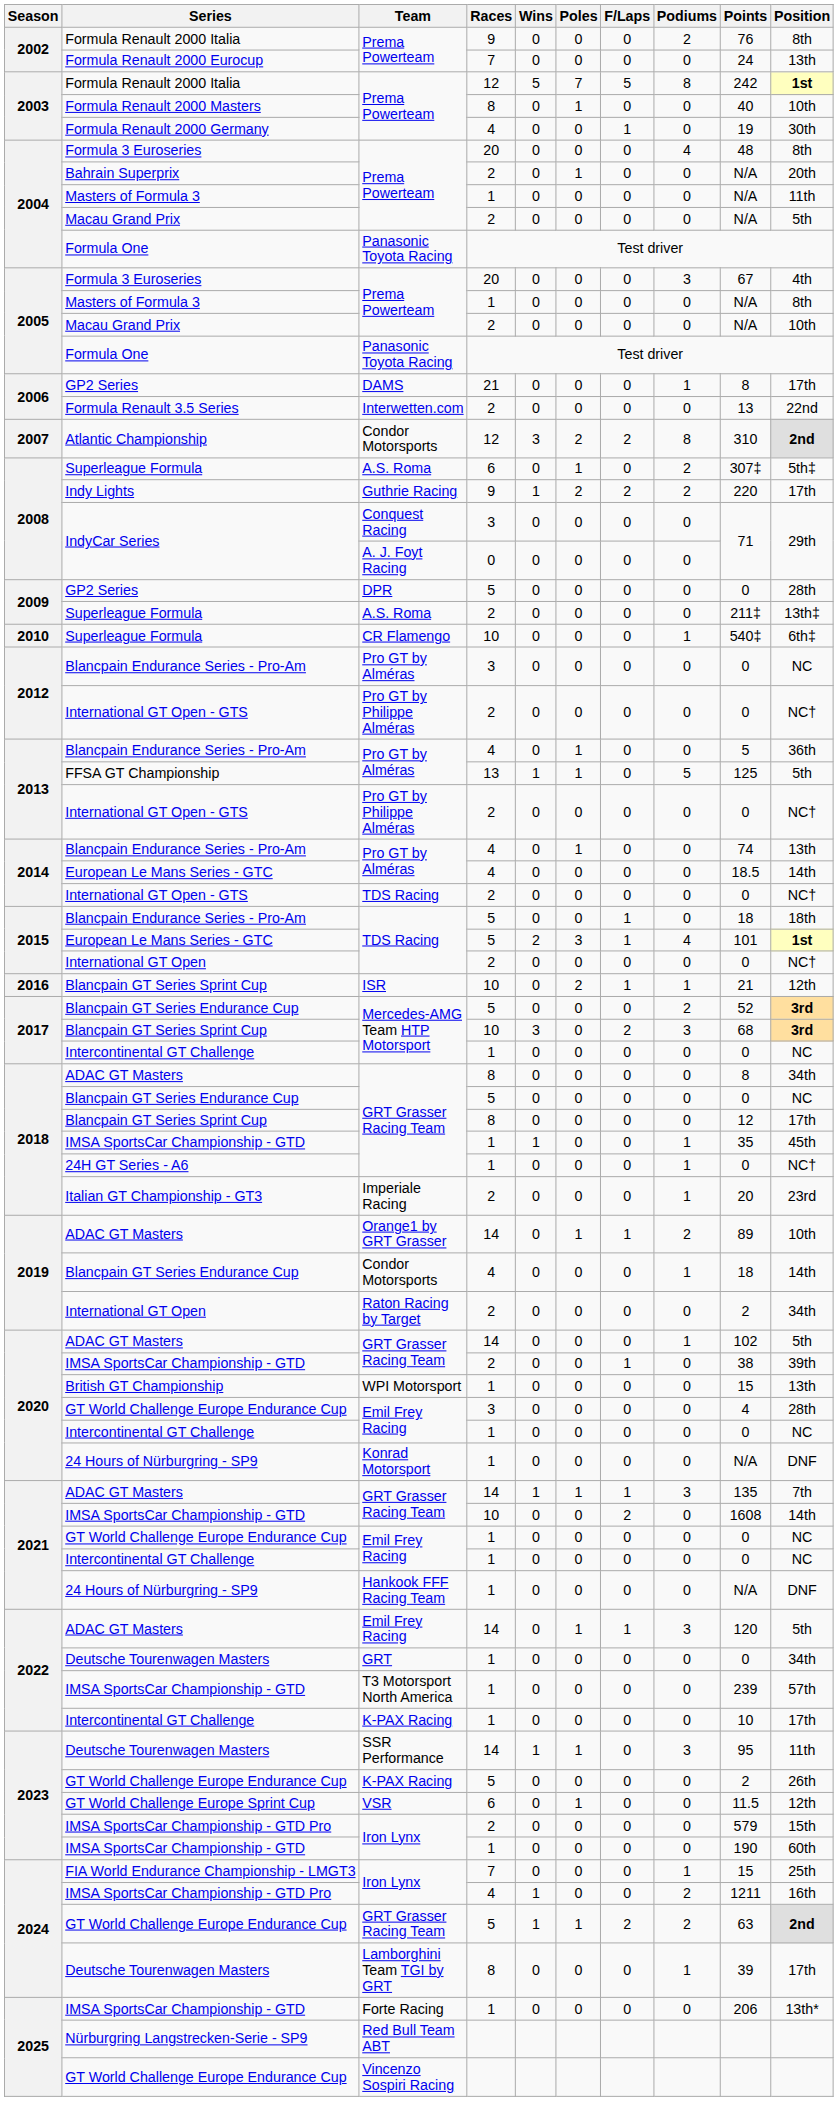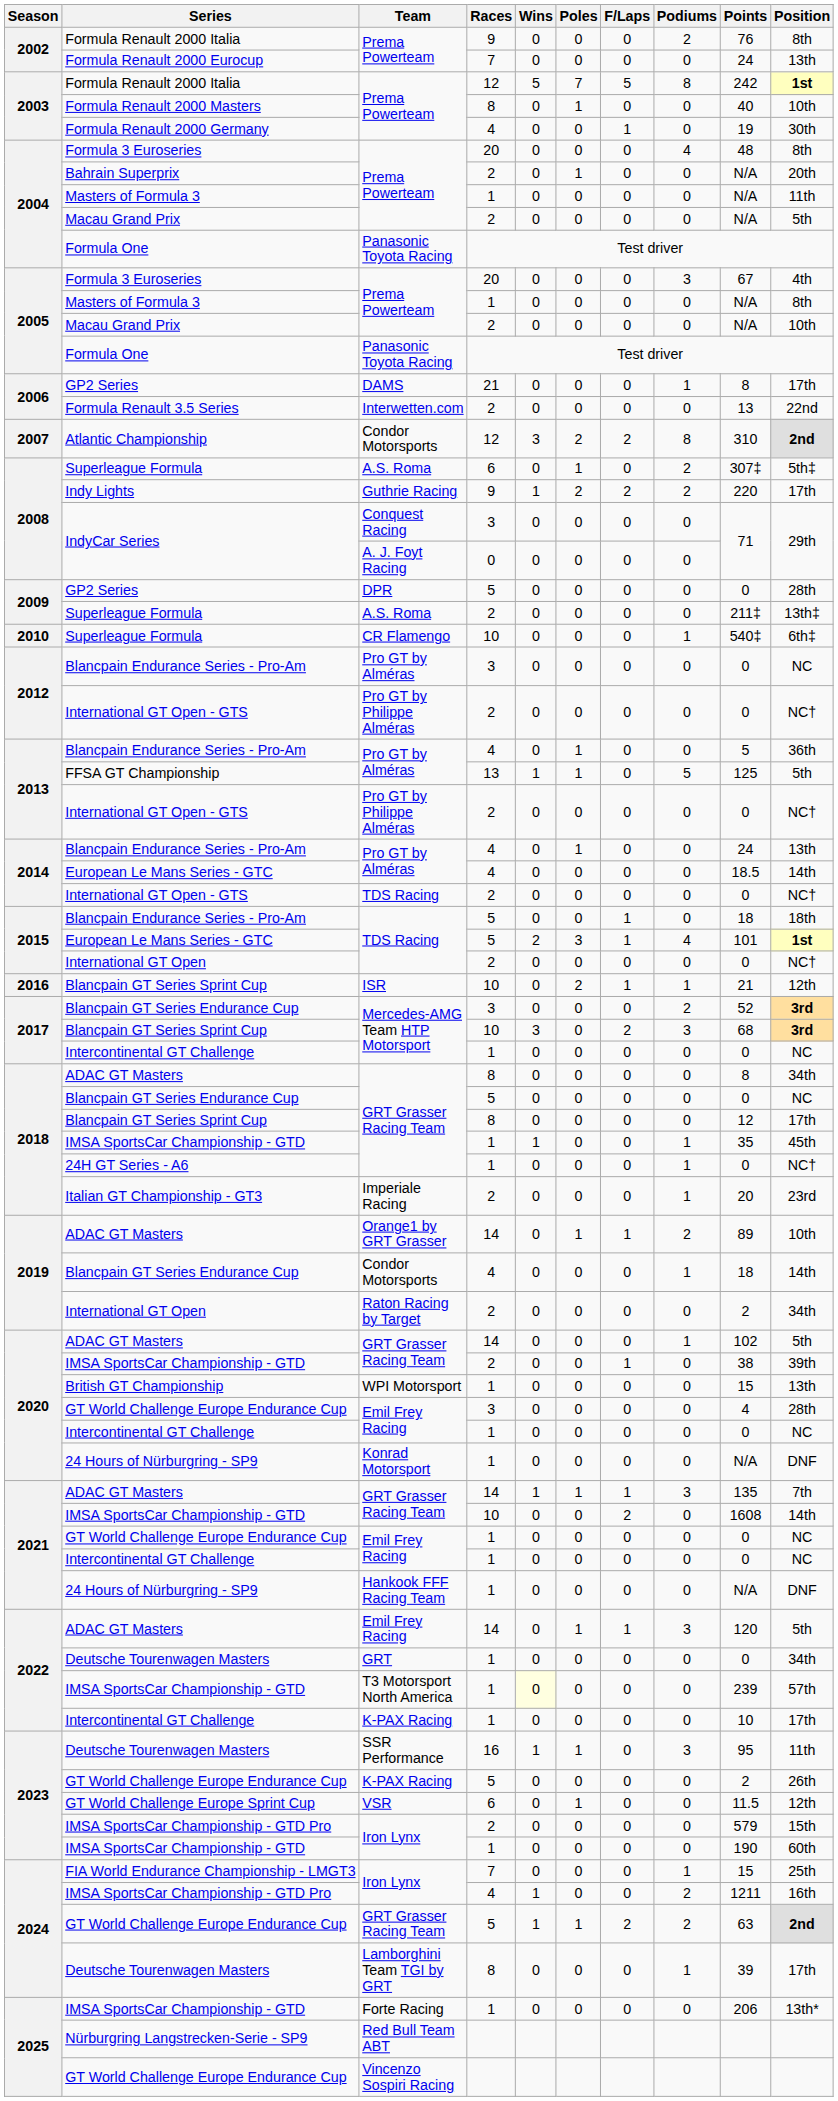 <table class="wikitable" style="font-size: 90%; text-align:center">
 <tr>
 <th>Season</th>
 <th>Series</th>
 <th>Team</th>
 <th>Races</th>
 <th>Wins</th>
 <th>Poles</th>
 <th>F/Laps</th>
 <th>Podiums</th>
 <th>Points</th>
 <th>Position</th>
 </tr>
 <tr>
 <th rowspan=2>2002</th>
 <td align=left>Formula Renault 2000 Italia</td>
 <td rowspan=2 align=left><a href='#'>Prema Powerteam</a></td>
 <td>9</td>
 <td>0</td>
 <td>0</td>
 <td>0</td>
 <td>2</td>
 <td>76</td>
 <td>8th</td>
 </tr>
 <tr>
 <td align=left><a href='#'>Formula Renault 2000 Eurocup</a></td>
 <td>7</td>
 <td>0</td>
 <td>0</td>
 <td>0</td>
 <td>0</td>
 <td>24</td>
 <td>13th</td>
 </tr>
 <tr>
 <th rowspan="3" align=left>2003</th>
 <td align=left>Formula Renault 2000 Italia</td>
 <td rowspan="3" align=left><a href='#'>Prema Powerteam</a></td>
 <td>12</td>
 <td>5</td>
 <td>7</td>
 <td>5</td>
 <td>8</td>
 <td>242</td>
 <td style="background:#ffffbf;"><strong>1st</strong></td>
 </tr>
 <tr>
 <td align=left><a href='#'>Formula Renault 2000 Masters</a></td>
 <td>8</td>
 <td>0</td>
 <td>1</td>
 <td>0</td>
 <td>0</td>
 <td>40</td>
 <td>10th</td>
 </tr>
 <tr>
 <td align=left><a href='#'>Formula Renault 2000 Germany</a></td>
 <td>4</td>
 <td>0</td>
 <td>0</td>
 <td>1</td>
 <td>0</td>
 <td>19</td>
 <td>30th</td>
 </tr>
 <tr>
 <th rowspan="5">2004</th>
 <td align=left><a href='#'>Formula 3 Euroseries</a></td>
 <td rowspan="4" align=left><a href='#'>Prema Powerteam</a></td>
 <td>20</td>
 <td>0</td>
 <td>0</td>
 <td>0</td>
 <td>4</td>
 <td>48</td>
 <td>8th</td>
 </tr>
 <tr>
 <td align=left><a href='#'>Bahrain Superprix</a></td>
 <td>2</td>
 <td>0</td>
 <td>1</td>
 <td>0</td>
 <td>0</td>
 <td>N/A</td>
 <td>20th</td>
 </tr>
 <tr>
 <td align=left><a href='#'>Masters of Formula 3</a></td>
 <td>1</td>
 <td>0</td>
 <td>0</td>
 <td>0</td>
 <td>0</td>
 <td>N/A</td>
 <td>11th</td>
 </tr>
 <tr>
 <td align=left><a href='#'>Macau Grand Prix</a></td>
 <td>2</td>
 <td>0</td>
 <td>0</td>
 <td>0</td>
 <td>0</td>
 <td>N/A</td>
 <td>5th</td>
 </tr>
 <tr>
 <td align=left><a href='#'>Formula One</a></td>
 <td align=left><a href='#'>Panasonic</a> <a href='#'>Toyota Racing</a></td>
 <td colspan="7">Test driver</td>
 </tr>
 <tr>
 <th rowspan="4">2005</th>
 <td align=left><a href='#'>Formula 3 Euroseries</a></td>
 <td rowspan="3" align=left><a href='#'>Prema Powerteam</a></td>
 <td>20</td>
 <td>0</td>
 <td>0</td>
 <td>0</td>
 <td>3</td>
 <td>67</td>
 <td>4th</td>
 </tr>
 <tr>
 <td align=left><a href='#'>Masters of Formula 3</a></td>
 <td>1</td>
 <td>0</td>
 <td>0</td>
 <td>0</td>
 <td>0</td>
 <td>N/A</td>
 <td>8th</td>
 </tr>
 <tr>
 <td align=left><a href='#'>Macau Grand Prix</a></td>
 <td>2</td>
 <td>0</td>
 <td>0</td>
 <td>0</td>
 <td>0</td>
 <td>N/A</td>
 <td>10th</td>
 </tr>
 <tr>
 <td align=left><a href='#'>Formula One</a></td>
 <td align=left><a href='#'>Panasonic</a> <a href='#'>Toyota Racing</a></td>
 <td colspan="7">Test driver</td>
 </tr>
 <tr>
 <th rowspan="2">2006</th>
 <td align=left><a href='#'>GP2 Series</a></td>
 <td align=left><a href='#'>DAMS</a></td>
 <td>21</td>
 <td>0</td>
 <td>0</td>
 <td>0</td>
 <td>1</td>
 <td>8</td>
 <td>17th</td>
 </tr>
 <tr>
 <td align=left><a href='#'>Formula Renault 3.5 Series</a></td>
 <td align=left><a href='#'>Interwetten.com</a></td>
 <td>2</td>
 <td>0</td>
 <td>0</td>
 <td>0</td>
 <td>0</td>
 <td>13</td>
 <td>22nd</td>
 </tr>
 <tr>
 <th>2007</th>
 <td align=left><a href='#'>Atlantic Championship</a></td>
 <td align=left>Condor Motorsports</td>
 <td>12</td>
 <td>3</td>
 <td>2</td>
 <td>2</td>
 <td>8</td>
 <td>310</td>
 <td style="background:#DFDFDF;"><strong>2nd</strong></td>
 </tr>
 <tr>
 <th rowspan="4">2008</th>
 <td align=left><a href='#'>Superleague Formula</a></td>
 <td align=left><a href='#'>A.S. Roma</a></td>
 <td>6</td>
 <td>0</td>
 <td>1</td>
 <td>0</td>
 <td>2</td>
 <td>307‡</td>
 <td>5th‡</td>
 </tr>
 <tr>
 <td align=left><a href='#'>Indy Lights</a></td>
 <td align=left><a href='#'>Guthrie Racing</a></td>
 <td>9</td>
 <td>1</td>
 <td>2</td>
 <td>2</td>
 <td>2</td>
 <td>220</td>
 <td>17th</td>
 </tr>
 <tr>
 <td rowspan="2"  align=left><a href='#'>IndyCar Series</a></td>
 <td align=left><a href='#'>Conquest Racing</a></td>
 <td>3</td>
 <td>0</td>
 <td>0</td>
 <td>0</td>
 <td>0</td>
 <td rowspan="2">71</td>
 <td rowspan="2">29th</td>
 </tr>
 <tr>
 <td align=left><a href='#'>A. J. Foyt Racing</a></td>
 <td>0</td>
 <td>0</td>
 <td>0</td>
 <td>0</td>
 <td>0</td>
 </tr>
 <tr>
 <th rowspan=2>2009</th>
 <td align=left><a href='#'>GP2 Series</a></td>
 <td align=left><a href='#'>DPR</a></td>
 <td>5</td>
 <td>0</td>
 <td>0</td>
 <td>0</td>
 <td>0</td>
 <td>0</td>
 <td>28th</td>
 </tr>
 <tr>
 <td align=left><a href='#'>Superleague Formula</a></td>
 <td align=left><a href='#'>A.S. Roma</a></td>
 <td>2</td>
 <td>0</td>
 <td>0</td>
 <td>0</td>
 <td>0</td>
 <td>211‡</td>
 <td>13th‡</td>
 </tr>
 <tr>
 <th>2010</th>
 <td align=left><a href='#'>Superleague Formula</a></td>
 <td align=left><a href='#'>CR Flamengo</a></td>
 <td>10</td>
 <td>0</td>
 <td>0</td>
 <td>0</td>
 <td>1</td>
 <td>540‡</td>
 <td>6th‡</td>
 </tr>
 <tr>
 <th rowspan="2">2012</th>
 <td align=left><a href='#'>Blancpain Endurance Series - Pro-Am</a></td>
 <td align=left><a href='#'>Pro GT by Alméras</a></td>
 <td>3</td>
 <td>0</td>
 <td>0</td>
 <td>0</td>
 <td>0</td>
 <td>0</td>
 <td>NC</td>
 </tr>
 <tr>
 <td align=left><a href='#'>International GT Open - GTS</a></td>
 <td align=left><a href='#'>Pro GT by Philippe Alméras</a></td>
 <td>2</td>
 <td>0</td>
 <td>0</td>
 <td>0</td>
 <td>0</td>
 <td>0</td>
 <td>NC†</td>
 </tr>
 <tr>
 <th rowspan="3">2013</th>
 <td align=left><a href='#'>Blancpain Endurance Series - Pro-Am</a></td>
 <td rowspan="2" align=left><a href='#'>Pro GT by Alméras</a></td>
 <td>4</td>
 <td>0</td>
 <td>1</td>
 <td>0</td>
 <td>0</td>
 <td>5</td>
 <td>36th</td>
 </tr>
 <tr>
 <td align=left>FFSA GT Championship</td>
 <td>13</td>
 <td>1</td>
 <td>1</td>
 <td>0</td>
 <td>5</td>
 <td>125</td>
 <td>5th</td>
 </tr>
 <tr>
 <td align=left><a href='#'>International GT Open - GTS</a></td>
 <td align=left><a href='#'>Pro GT by Philippe Alméras</a></td>
 <td>2</td>
 <td>0</td>
 <td>0</td>
 <td>0</td>
 <td>0</td>
 <td>0</td>
 <td>NC†</td>
 </tr>
 <tr>
 <th rowspan="3">2014</th>
 <td align=left><a href='#'>Blancpain Endurance Series - Pro-Am</a></td>
 <td rowspan="2" align=left><a href='#'>Pro GT by Alméras</a></td>
 <td>4</td>
 <td>0</td>
 <td>1</td>
 <td>0</td>
 <td>0</td>
-<td>74</td>
+<td>24</td>
 <td>13th</td>
 </tr>
 <tr>
 <td align=left><a href='#'>European Le Mans Series - GTC</a></td>
 <td>4</td>
 <td>0</td>
 <td>0</td>
 <td>0</td>
 <td>0</td>
 <td>18.5</td>
 <td>14th</td>
 </tr>
 <tr>
 <td align=left><a href='#'>International GT Open - GTS</a></td>
 <td align=left><a href='#'>TDS Racing</a></td>
 <td>2</td>
 <td>0</td>
 <td>0</td>
 <td>0</td>
 <td>0</td>
 <td>0</td>
 <td>NC†</td>
 </tr>
 <tr>
 <th rowspan="3">2015</th>
 <td align=left><a href='#'>Blancpain Endurance Series - Pro-Am</a></td>
 <td rowspan="3" align=left><a href='#'>TDS Racing</a></td>
 <td>5</td>
 <td>0</td>
 <td>0</td>
 <td>1</td>
 <td>0</td>
 <td>18</td>
 <td>18th</td>
 </tr>
 <tr>
 <td align=left><a href='#'>European Le Mans Series - GTC</a></td>
 <td>5</td>
 <td>2</td>
 <td>3</td>
 <td>1</td>
 <td>4</td>
 <td>101</td>
 <td style="background:#ffffbf;"><strong>1st</strong></td>
 </tr>
 <tr>
 <td align=left><a href='#'>International GT Open</a></td>
 <td>2</td>
 <td>0</td>
 <td>0</td>
 <td>0</td>
 <td>0</td>
 <td>0</td>
 <td>NC†</td>
 </tr>
 <tr>
 <th>2016</th>
 <td align=left><a href='#'>Blancpain GT Series Sprint Cup</a></td>
 <td align=left><a href='#'>ISR</a></td>
 <td>10</td>
 <td>0</td>
 <td>2</td>
 <td>1</td>
 <td>1</td>
 <td>21</td>
 <td>12th</td>
 </tr>
 <tr>
 <th rowspan="3">2017</th>
 <td align=left><a href='#'>Blancpain GT Series Endurance Cup</a></td>
 <td rowspan="3" align=left><a href='#'>Mercedes-AMG</a> Team <a href='#'>HTP Motorsport</a></td>
-<td>5</td>
+<td>3</td>
 <td>0</td>
 <td>0</td>
 <td>0</td>
 <td>2</td>
 <td>52</td>
 <td style="background:#ffdf9f;"><strong>3rd</strong></td>
 </tr>
 <tr>
 <td align=left><a href='#'>Blancpain GT Series Sprint Cup</a></td>
 <td>10</td>
 <td>3</td>
 <td>0</td>
 <td>2</td>
 <td>3</td>
 <td>68</td>
 <td style="background:#ffdf9f;"><strong>3rd</strong></td>
 </tr>
 <tr>
 <td align=left><a href='#'>Intercontinental GT Challenge</a></td>
 <td>1</td>
 <td>0</td>
 <td>0</td>
 <td>0</td>
 <td>0</td>
 <td>0</td>
 <td>NC</td>
 </tr>
 <tr>
 <th rowspan="6">2018</th>
 <td align=left><a href='#'>ADAC GT Masters</a></td>
 <td rowspan="5" align="left"><a href='#'>GRT Grasser Racing Team</a></td>
 <td>8</td>
 <td>0</td>
 <td>0</td>
 <td>0</td>
 <td>0</td>
 <td>8</td>
 <td>34th</td>
 </tr>
 <tr>
 <td align=left><a href='#'>Blancpain GT Series Endurance Cup</a></td>
 <td>5</td>
 <td>0</td>
 <td>0</td>
 <td>0</td>
 <td>0</td>
 <td>0</td>
 <td>NC</td>
 </tr>
 <tr>
 <td align=left><a href='#'>Blancpain GT Series Sprint Cup</a></td>
 <td>8</td>
 <td>0</td>
 <td>0</td>
 <td>0</td>
 <td>0</td>
 <td>12</td>
 <td>17th</td>
 </tr>
 <tr>
 <td align=left><a href='#'>IMSA SportsCar Championship - GTD</a></td>
 <td>1</td>
 <td>1</td>
 <td>0</td>
 <td>0</td>
 <td>1</td>
 <td>35</td>
 <td>45th</td>
 </tr>
 <tr>
 <td align=left><a href='#'>24H GT Series - A6</a></td>
 <td>1</td>
 <td>0</td>
 <td>0</td>
 <td>0</td>
 <td>1</td>
 <td>0</td>
 <td>NC†</td>
 </tr>
 <tr>
 <td align=left><a href='#'>Italian GT Championship - GT3</a></td>
 <td align=left>Imperiale Racing</td>
 <td>2</td>
 <td>0</td>
 <td>0</td>
 <td>0</td>
 <td>1</td>
 <td>20</td>
 <td>23rd</td>
 </tr>
 <tr>
 <th rowspan="3">2019</th>
 <td align=left><a href='#'>ADAC GT Masters</a></td>
 <td align=left><a href='#'>Orange1 by GRT Grasser</a></td>
 <td>14</td>
 <td>0</td>
 <td>1</td>
 <td>1</td>
 <td>2</td>
 <td>89</td>
 <td>10th</td>
 </tr>
 <tr>
 <td align=left><a href='#'>Blancpain GT Series Endurance Cup</a></td>
 <td align=left>Condor Motorsports</td>
 <td>4</td>
 <td>0</td>
 <td>0</td>
 <td>0</td>
 <td>1</td>
 <td>18</td>
 <td>14th</td>
 </tr>
 <tr>
 <td align=left><a href='#'>International GT Open</a></td>
 <td align=left><a href='#'>Raton Racing by Target</a></td>
 <td>2</td>
 <td>0</td>
 <td>0</td>
 <td>0</td>
 <td>0</td>
 <td>2</td>
 <td>34th</td>
 </tr>
 <tr>
 <th rowspan="6">2020</th>
 <td align=left><a href='#'>ADAC GT Masters</a></td>
 <td rowspan="2" align=left><a href='#'>GRT Grasser Racing Team</a></td>
 <td>14</td>
 <td>0</td>
 <td>0</td>
 <td>0</td>
 <td>1</td>
 <td>102</td>
 <td>5th</td>
 </tr>
 <tr>
 <td align=left><a href='#'>IMSA SportsCar Championship - GTD</a></td>
 <td>2</td>
 <td>0</td>
 <td>0</td>
 <td>1</td>
 <td>0</td>
 <td>38</td>
 <td>39th</td>
 </tr>
 <tr>
 <td align=left><a href='#'>British GT Championship</a></td>
 <td align=left>WPI Motorsport</td>
 <td>1</td>
 <td>0</td>
 <td>0</td>
 <td>0</td>
 <td>0</td>
 <td>15</td>
 <td>13th</td>
 </tr>
 <tr>
 <td align=left><a href='#'>GT World Challenge Europe Endurance Cup</a></td>
 <td rowspan="2" align=left><a href='#'>Emil Frey Racing</a></td>
 <td>3</td>
 <td>0</td>
 <td>0</td>
 <td>0</td>
 <td>0</td>
 <td>4</td>
 <td>28th</td>
 </tr>
 <tr>
 <td align=left><a href='#'>Intercontinental GT Challenge</a></td>
 <td>1</td>
 <td>0</td>
 <td>0</td>
 <td>0</td>
 <td>0</td>
 <td>0</td>
 <td>NC</td>
 </tr>
 <tr>
 <td align=left><a href='#'>24 Hours of Nürburgring - SP9</a></td>
 <td align=left><a href='#'>Konrad Motorsport</a></td>
 <td>1</td>
 <td>0</td>
 <td>0</td>
 <td>0</td>
 <td>0</td>
 <td>N/A</td>
 <td>DNF</td>
 </tr>
 <tr>
 <th rowspan="5">2021</th>
 <td align="left"><a href='#'>ADAC GT Masters</a></td>
 <td rowspan="2" align="left"><a href='#'>GRT Grasser Racing Team</a></td>
 <td>14</td>
 <td>1</td>
 <td>1</td>
 <td>1</td>
 <td>3</td>
 <td>135</td>
 <td>7th</td>
 </tr>
 <tr>
 <td align=left><a href='#'>IMSA SportsCar Championship - GTD</a></td>
 <td>10</td>
 <td>0</td>
 <td>0</td>
 <td>2</td>
 <td>0</td>
 <td>1608</td>
 <td>14th</td>
 </tr>
 <tr>
 <td align=left><a href='#'>GT World Challenge Europe Endurance Cup</a></td>
 <td rowspan="2" align=left><a href='#'>Emil Frey Racing</a></td>
 <td>1</td>
 <td>0</td>
 <td>0</td>
 <td>0</td>
 <td>0</td>
 <td>0</td>
 <td>NC</td>
 </tr>
 <tr>
 <td align=left><a href='#'>Intercontinental GT Challenge</a></td>
 <td>1</td>
 <td>0</td>
 <td>0</td>
 <td>0</td>
 <td>0</td>
 <td>0</td>
 <td>NC</td>
 </tr>
 <tr>
 <td align=left><a href='#'>24 Hours of Nürburgring - SP9</a></td>
 <td align=left><a href='#'>Hankook FFF Racing Team</a></td>
 <td>1</td>
 <td>0</td>
 <td>0</td>
 <td>0</td>
 <td>0</td>
 <td>N/A</td>
 <td>DNF</td>
 </tr>
 <tr>
 <th rowspan="4">2022</th>
 <td align=left><a href='#'>ADAC GT Masters</a></td>
 <td align=left><a href='#'>Emil Frey Racing</a></td>
 <td>14</td>
 <td>0</td>
 <td>1</td>
 <td>1</td>
 <td>3</td>
 <td>120</td>
 <td>5th</td>
 </tr>
 <tr>
 <td align=left><a href='#'>Deutsche Tourenwagen Masters</a></td>
 <td align=left><a href='#'>GRT</a></td>
 <td>1</td>
 <td>0</td>
 <td>0</td>
 <td>0</td>
 <td>0</td>
 <td>0</td>
 <td>34th</td>
 </tr>
 <tr>
 <td align=left><a href='#'>IMSA SportsCar Championship - GTD</a></td>
 <td align=left>T3 Motorsport North America</td>
 <td>1</td>
-<td>0</td>
+<td style="background: lightyellow;">0</td>
 <td>0</td>
 <td>0</td>
 <td>0</td>
 <td>239</td>
 <td>57th</td>
 </tr>
 <tr>
 <td align=left><a href='#'>Intercontinental GT Challenge</a></td>
 <td align=left><a href='#'>K-PAX Racing</a></td>
 <td>1</td>
 <td>0</td>
 <td>0</td>
 <td>0</td>
 <td>0</td>
 <td>10</td>
 <td>17th</td>
 </tr>
 <tr>
 <th rowspan="5">2023</th>
 <td align=left><a href='#'>Deutsche Tourenwagen Masters</a></td>
 <td align=left>SSR Performance</td>
-<td>14</td>
+<td>16</td>
 <td>1</td>
 <td>1</td>
 <td>0</td>
 <td>3</td>
 <td>95</td>
 <td>11th</td>
 </tr>
 <tr>
 <td align=left><a href='#'>GT World Challenge Europe Endurance Cup</a></td>
 <td align=left><a href='#'>K-PAX Racing</a></td>
 <td>5</td>
 <td>0</td>
 <td>0</td>
 <td>0</td>
 <td>0</td>
 <td>2</td>
 <td>26th</td>
 </tr>
 <tr>
 <td align=left><a href='#'>GT World Challenge Europe Sprint Cup</a></td>
 <td align=left><a href='#'>VSR</a></td>
 <td>6</td>
 <td>0</td>
 <td>1</td>
 <td>0</td>
 <td>0</td>
 <td>11.5</td>
 <td>12th</td>
 </tr>
 <tr>
 <td align=left><a href='#'>IMSA SportsCar Championship - GTD Pro</a></td>
 <td rowspan="2" align=left><a href='#'>Iron Lynx</a></td>
 <td>2</td>
 <td>0</td>
 <td>0</td>
 <td>0</td>
 <td>0</td>
 <td>579</td>
 <td>15th</td>
 </tr>
 <tr>
 <td align="left"><a href='#'>IMSA SportsCar Championship - GTD</a></td>
 <td>1</td>
 <td>0</td>
 <td>0</td>
 <td>0</td>
 <td>0</td>
 <td>190</td>
 <td>60th</td>
 </tr>
 <tr>
 <th rowspan="4">2024</th>
 <td align=left nowrap><a href='#'>FIA World Endurance Championship - LMGT3</a></td>
 <td rowspan="2" align="left"><a href='#'>Iron Lynx</a></td>
 <td>7</td>
 <td>0</td>
 <td>0</td>
 <td>0</td>
 <td>1</td>
 <td>15</td>
 <td>25th</td>
 </tr>
 <tr>
 <td align=left><a href='#'>IMSA SportsCar Championship - GTD Pro</a></td>
 <td>4</td>
 <td>1</td>
 <td>0</td>
 <td>0</td>
 <td>2</td>
 <td>1211</td>
 <td>16th</td>
 </tr>
 <tr>
 <td align=left><a href='#'>GT World Challenge Europe Endurance Cup</a></td>
 <td align=left><a href='#'>GRT Grasser Racing Team</a></td>
 <td>5</td>
 <td>1</td>
 <td>1</td>
 <td>2</td>
 <td>2</td>
 <td>63</td>
 <td style="background:#dfdfdf;"><strong>2nd</strong></td>
 </tr>
 <tr>
 <td align=left><a href='#'>Deutsche Tourenwagen Masters</a></td>
 <td align=left><a href='#'>Lamborghini</a> Team <a href='#'>TGI by GRT</a></td>
 <td>8</td>
 <td>0</td>
 <td>0</td>
 <td>0</td>
 <td>1</td>
 <td>39</td>
 <td>17th</td>
 </tr>
 <tr>
 <th rowspan="3">2025</th>
 <td align=left><a href='#'>IMSA SportsCar Championship - GTD</a></td>
 <td align=left>Forte Racing</td>
 <td>1</td>
 <td>0</td>
 <td>0</td>
 <td>0</td>
 <td>0</td>
 <td>206</td>
 <td>13th*</td>
 </tr>
 <tr>
 <td align=left><a href='#'>Nürburgring Langstrecken-Serie - SP9</a></td>
 <td align=left><a href='#'>Red Bull Team ABT</a></td>
 <td></td>
 <td></td>
 <td></td>
 <td></td>
 <td></td>
 <td></td>
 <td></td>
 </tr>
 <tr>
 <td align=left><a href='#'>GT World Challenge Europe Endurance Cup</a></td>
 <td align=left><a href='#'>Vincenzo Sospiri Racing</a></td>
 <td></td>
 <td></td>
 <td></td>
 <td></td>
 <td></td>
 <td></td>
 <td></td>
 </tr>
 </table>
